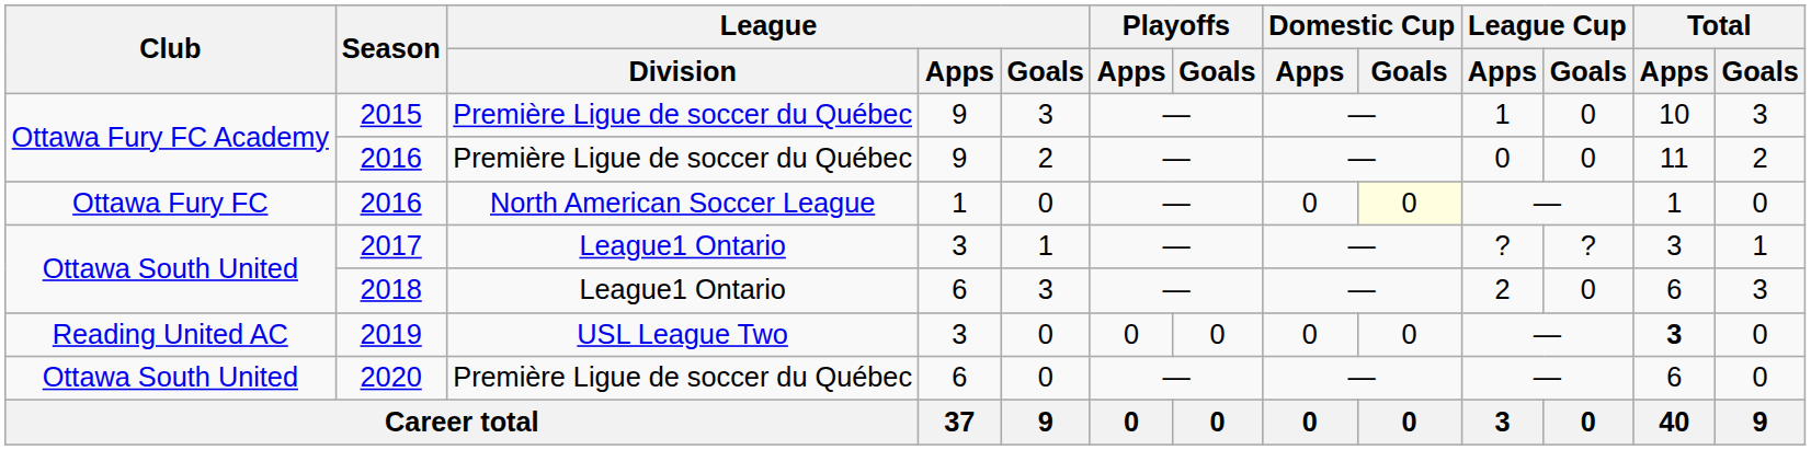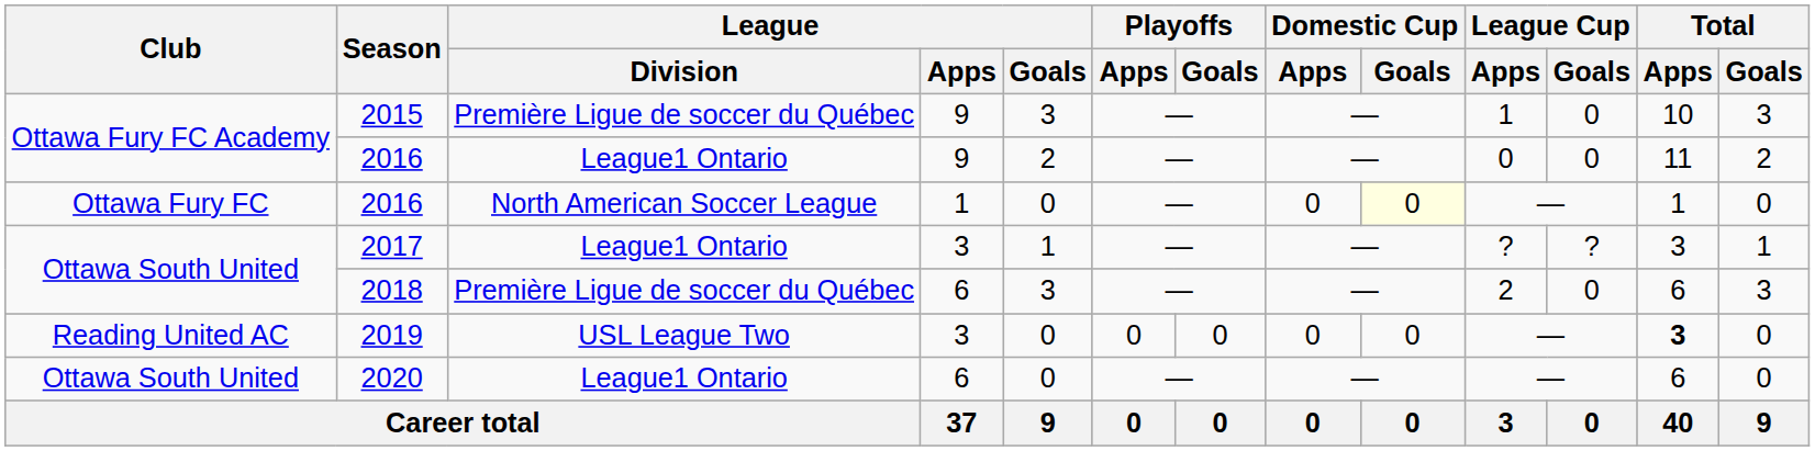 <table class="wikitable" style="text-align:center">
 <tr>
 <th rowspan="2">Club</th>
 <th rowspan="2">Season</th>
 <th colspan="3">League</th>
 <th colspan="2">Playoffs</th>
 <th colspan="2">Domestic Cup</th>
 <th colspan="2">League Cup</th>
 <th colspan="2">Total</th>
 </tr>
 <tr>
 <th>Division</th>
 <th>Apps</th>
 <th>Goals</th>
 <th>Apps</th>
 <th>Goals</th>
 <th>Apps</th>
 <th>Goals</th>
 <th>Apps</th>
 <th>Goals</th>
 <th>Apps</th>
 <th>Goals</th>
 </tr>
 <tr>
 <td rowspan="2"><a href='#'>Ottawa Fury FC Academy</a></td>
 <td><a href='#'>2015</a></td>
 <td><a href='#'>Première Ligue de soccer du Québec</a></td>
 <td>9</td>
 <td>3</td>
 <td colspan="2">—</td>
 <td colspan="2">—</td>
 <td>1</td>
 <td>0</td>
 <td>10</td>
 <td>3</td>
 </tr>
 <tr>
 <td><a href='#'>2016</a></td>
-<td>Première Ligue de soccer du Québec</td>
+<td><a href='#'>League1 Ontario</a></td>
 <td>9</td>
 <td>2</td>
 <td colspan="2">—</td>
 <td colspan="2">—</td>
 <td>0</td>
 <td>0</td>
 <td>11</td>
 <td>2</td>
 </tr>
 <tr>
 <td><a href='#'>Ottawa Fury FC</a></td>
 <td><a href='#'>2016</a></td>
 <td><a href='#'>North American Soccer League</a></td>
 <td>1</td>
 <td>0</td>
 <td colspan="2">—</td>
 <td>0</td>
 <td style="background: lightyellow;">0</td>
 <td colspan="2">—</td>
 <td>1</td>
 <td>0</td>
 </tr>
 <tr>
 <td rowspan="2"><a href='#'>Ottawa South United</a></td>
 <td><a href='#'>2017</a></td>
 <td><a href='#'>League1 Ontario</a></td>
 <td>3</td>
 <td>1</td>
 <td colspan="2">—</td>
 <td colspan="2">—</td>
 <td>?</td>
 <td>?</td>
 <td>3</td>
 <td>1</td>
 </tr>
 <tr>
 <td><a href='#'>2018</a></td>
-<td>League1 Ontario</td>
+<td><a href='#'>Première Ligue de soccer du Québec</a></td>
 <td>6</td>
 <td>3</td>
 <td colspan="2">—</td>
 <td colspan="2">—</td>
 <td>2</td>
 <td>0</td>
 <td>6</td>
 <td>3</td>
 </tr>
 <tr>
 <td><a href='#'>Reading United AC</a></td>
 <td><a href='#'>2019</a></td>
 <td><a href='#'>USL League Two</a></td>
 <td>3</td>
 <td>0</td>
 <td>0</td>
 <td>0</td>
 <td>0</td>
 <td>0</td>
 <td colspan="2">—</td>
 <td><strong>3</strong></td>
 <td>0</td>
 </tr>
 <tr>
 <td><a href='#'>Ottawa South United</a></td>
 <td><a href='#'>2020</a></td>
-<td>Première Ligue de soccer du Québec</td>
+<td><a href='#'>League1 Ontario</a></td>
 <td>6</td>
 <td>0</td>
 <td colspan="2">—</td>
 <td colspan="2">—</td>
 <td colspan="2">—</td>
 <td>6</td>
 <td>0</td>
 </tr>
 <tr>
 <th colspan="3">Career total</th>
 <th>37</th>
 <th>9</th>
 <th>0</th>
 <th>0</th>
 <th>0</th>
 <th>0</th>
 <th>3</th>
 <th>0</th>
 <th>40</th>
 <th>9</th>
 </tr>
 </table>
